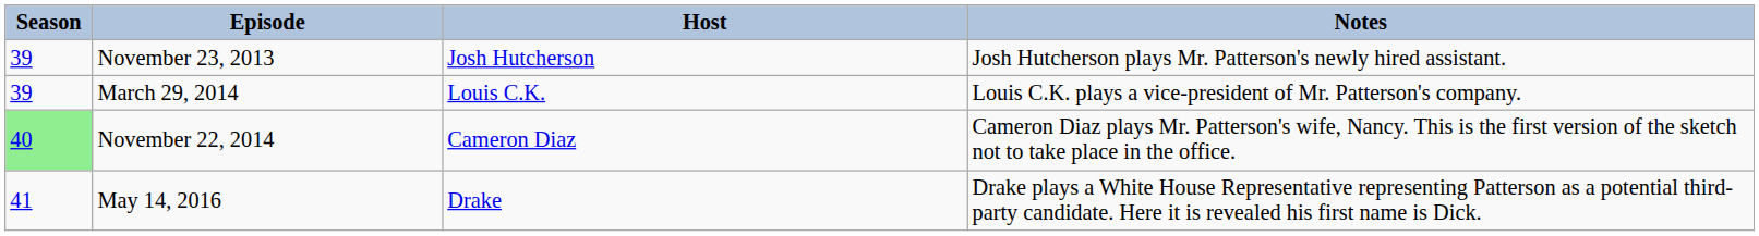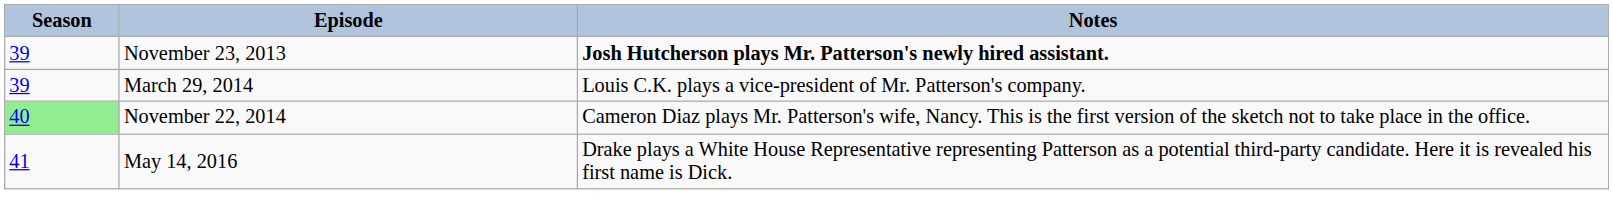 <table class="wikitable" style="width:100%;">
 <tr>
 <th style="background:#B0C4DE;" width="5%">Season</th>
 <th style="background:#B0C4DE;" width="20%">Episode</th>
-<th style="background:#B0C4DE;" width="30%">Host</th>
 <th style="background:#B0C4DE;" width="45%">Notes</th>
 </tr>
 <tr>
 <td><a href='#'>39</a></td>
 <td>November 23, 2013</td>
-<td><a href='#'>Josh Hutcherson</a></td>
-<td>Josh Hutcherson plays Mr. Patterson's newly hired assistant.</td>
+<td><strong>Josh Hutcherson plays Mr. Patterson's newly hired assistant.</strong></td>
 </tr>
 <tr>
 <td><a href='#'>39</a></td>
 <td>March 29, 2014</td>
-<td><a href='#'>Louis C.K.</a></td>
 <td>Louis C.K. plays a vice-president of Mr. Patterson's company.</td>
 </tr>
 <tr>
 <td style="background: lightgreen;"><a href='#'>40</a></td>
 <td>November 22, 2014</td>
-<td><a href='#'>Cameron Diaz</a></td>
 <td>Cameron Diaz plays Mr. Patterson's wife, Nancy. This is the first version of the sketch not to take place in the office.</td>
 </tr>
 <tr>
 <td><a href='#'>41</a></td>
 <td>May 14, 2016</td>
-<td><a href='#'>Drake</a></td>
 <td>Drake plays a White House Representative representing Patterson as a potential third-party candidate. Here it is revealed his first name is Dick.</td>
 </tr>
 </table>
